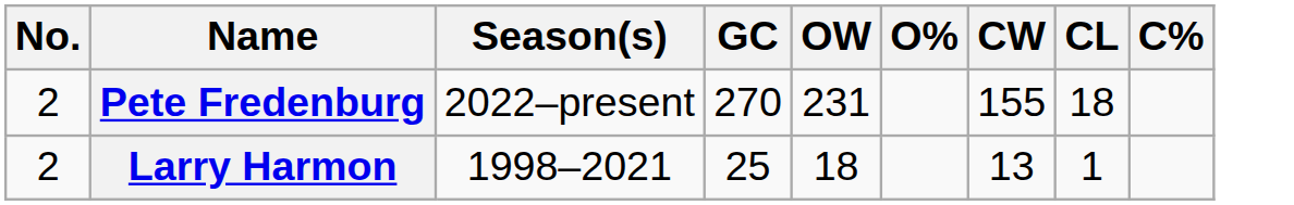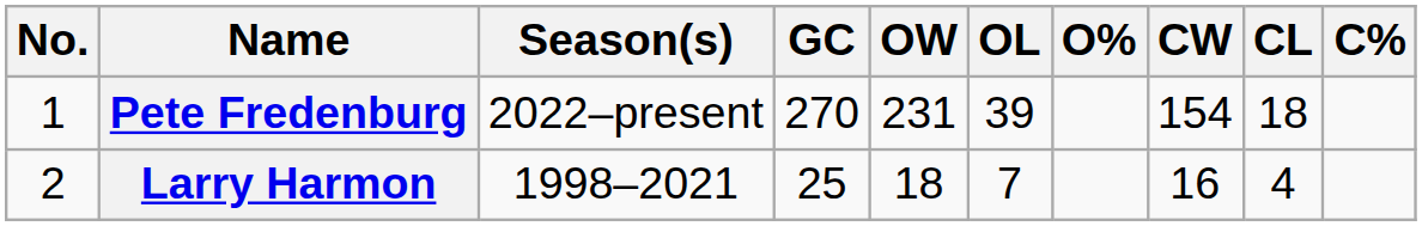 <table class="wikitable sortable plainrowheaders" style="text-align:center">
 <tr>
 <th scope="col" class="unsortable">No.</th>
 <th scope="col">Name</th>
 <th scope="col">Season(s)</th>
 <th scope="col">GC</th>
 <th scope="col">OW</th>
+<th scope="col">OL</th>
 <th scope="col">O%</th>
 <th scope="col">CW</th>
 <th scope="col">CL</th>
 <th scope="col">C%</th>
 </tr>
 <tr>
-<td>2</td>
+<td>1</td>
 <th scope="row"><a href='#'>Pete Fredenburg</a></th>
 <td>2022–present</td>
 <td>270</td>
 <td>231</td>
+<td>39</td>
 <td></td>
-<td>155</td>
+<td>154</td>
 <td>18</td>
 <td></td>
 </tr>
 <tr>
 <td>2</td>
 <th scope="row"><a href='#'>Larry Harmon</a></th>
 <td>1998–2021</td>
 <td>25</td>
 <td>18</td>
+<td>7</td>
 <td></td>
-<td>13</td>
-<td>1</td>
+<td>16</td>
+<td>4</td>
 <td></td>
 </tr>
 </table>
